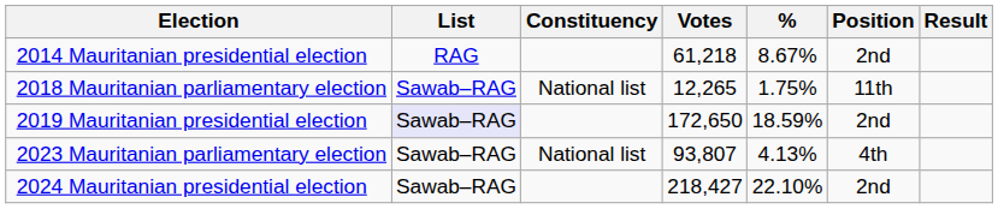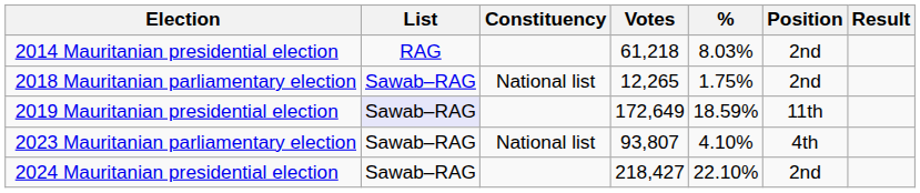 <table class="wikitable" style="margin:1em auto; text-align:center;">
 <tr>
 <th scope="col">Election</th>
 <th scope="col">List</th>
 <th scope="col">Constituency</th>
 <th scope="col">Votes</th>
 <th scope="col">%</th>
 <th scope="col">Position</th>
 <th scope="col">Result</th>
 </tr>
 <tr>
 <td align=left> <a href='#'>2014 Mauritanian presidential election</a></td>
 <td><a href='#'>RAG</a></td>
 <td></td>
 <td>61,218</td>
-<td>8.67%</td>
+<td>8.03%</td>
 <td>2nd </td>
 <td></td>
 </tr>
 <tr>
 <td align=left> <a href='#'>2018 Mauritanian parliamentary election</a></td>
 <td><a href='#'>Sawab–RAG</a></td>
 <td>National list</td>
 <td>12,265</td>
 <td>1.75%</td>
-<td>11th </td>
+<td>2nd </td>
 <td></td>
 </tr>
 <tr>
 <td align=left> <a href='#'>2019 Mauritanian presidential election</a></td>
 <td style="background: lavender;">Sawab–RAG</td>
 <td></td>
-<td>172,650</td>
+<td>172,649</td>
 <td>18.59%</td>
-<td>2nd </td>
+<td>11th </td>
 <td></td>
 </tr>
 <tr>
 <td align=left> <a href='#'>2023 Mauritanian parliamentary election</a></td>
 <td>Sawab–RAG</td>
 <td>National list</td>
 <td>93,807</td>
-<td>4.13%</td>
+<td>4.10%</td>
 <td>4th </td>
 <td></td>
 </tr>
 <tr>
 <td align=left> <a href='#'>2024 Mauritanian presidential election</a></td>
 <td>Sawab–RAG</td>
 <td></td>
 <td>218,427</td>
 <td>22.10%</td>
 <td>2nd </td>
 <td></td>
 </tr>
 </table>
